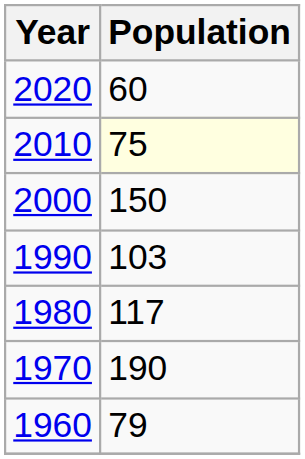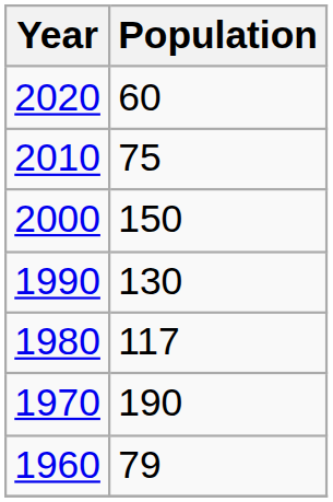 <table class="wikitable">
 <tr>
 <th>Year</th>
 <th>Population</th>
 </tr>
 <tr>
 <td><a href='#'>2020</a></td>
 <td>60</td>
 </tr>
 <tr>
 <td><a href='#'>2010</a></td>
-<td style="background: lightyellow;">75</td>
+<td>75</td>
 </tr>
 <tr>
 <td><a href='#'>2000</a></td>
 <td>150</td>
 </tr>
 <tr>
 <td><a href='#'>1990</a></td>
-<td>103</td>
+<td>130</td>
 </tr>
 <tr>
 <td><a href='#'>1980</a></td>
 <td>117</td>
 </tr>
 <tr>
 <td><a href='#'>1970</a></td>
 <td>190</td>
 </tr>
 <tr>
 <td><a href='#'>1960</a></td>
 <td>79</td>
 </tr>
 <tr>
 </tr>
 </table>
